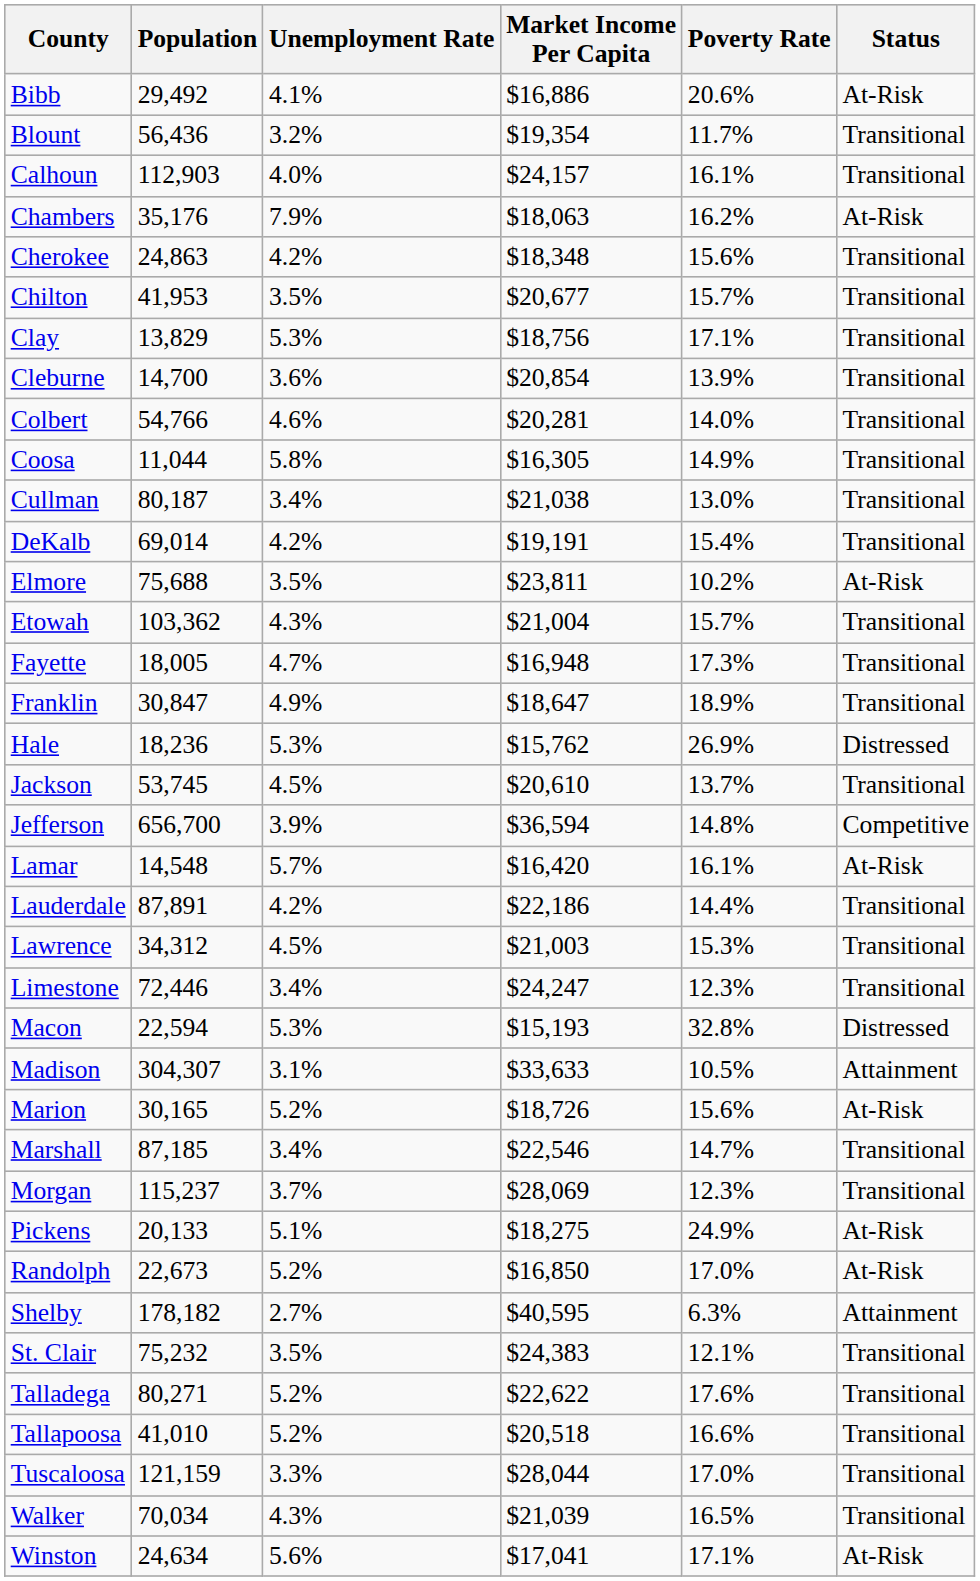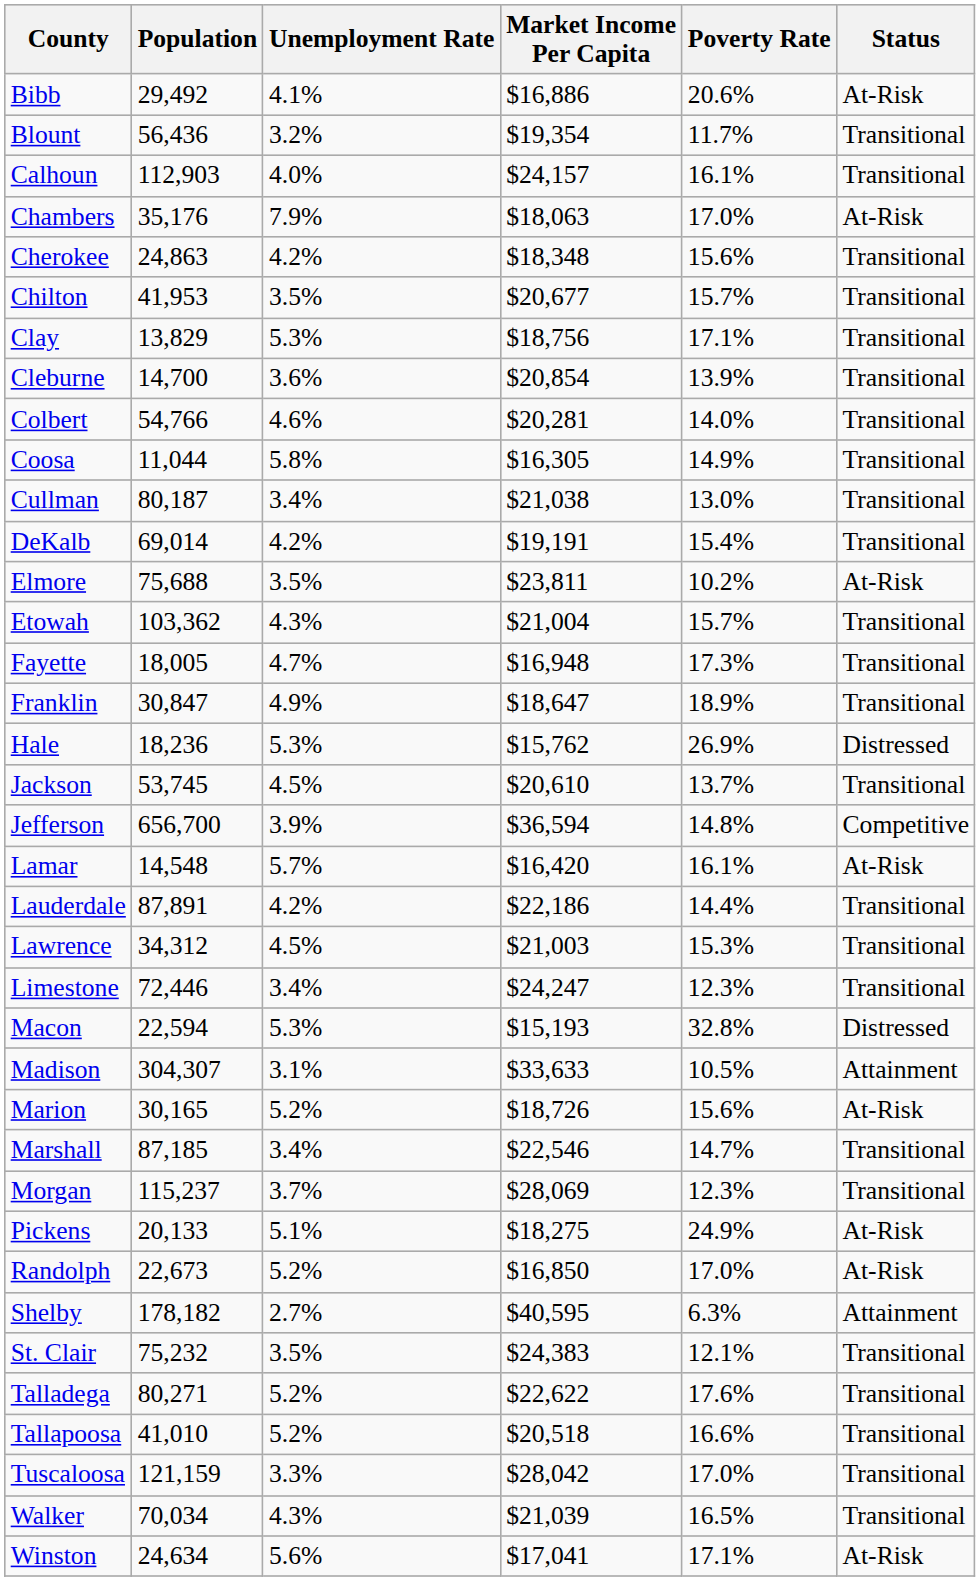 <table class="wikitable sortable">
 <tr>
 <th>County</th>
 <th>Population</th>
 <th>Unemployment Rate</th>
 <th>Market Income<br> Per Capita</th>
 <th>Poverty Rate</th>
 <th>Status</th>
 </tr>
 <tr>
 <td><a href='#'>Bibb</a></td>
 <td>29,492</td>
 <td>4.1%</td>
 <td>$16,886</td>
 <td>20.6%</td>
 <td>At-Risk</td>
 </tr>
 <tr>
 <td><a href='#'>Blount</a></td>
 <td>56,436</td>
 <td>3.2%</td>
 <td>$19,354</td>
 <td>11.7%</td>
 <td>Transitional</td>
 </tr>
 <tr>
 <td><a href='#'>Calhoun</a></td>
 <td>112,903</td>
 <td>4.0%</td>
 <td>$24,157</td>
 <td>16.1%</td>
 <td>Transitional</td>
 </tr>
 <tr>
 <td><a href='#'>Chambers</a></td>
 <td>35,176</td>
 <td>7.9%</td>
 <td>$18,063</td>
-<td>16.2%</td>
+<td>17.0%</td>
 <td>At-Risk</td>
 </tr>
 <tr>
 <td><a href='#'>Cherokee</a></td>
 <td>24,863</td>
 <td>4.2%</td>
 <td>$18,348</td>
 <td>15.6%</td>
 <td>Transitional</td>
 </tr>
 <tr>
 <td><a href='#'>Chilton</a></td>
 <td>41,953</td>
 <td>3.5%</td>
 <td>$20,677</td>
 <td>15.7%</td>
 <td>Transitional</td>
 </tr>
 <tr>
 <td><a href='#'>Clay</a></td>
 <td>13,829</td>
 <td>5.3%</td>
 <td>$18,756</td>
 <td>17.1%</td>
 <td>Transitional</td>
 </tr>
 <tr>
 <td><a href='#'>Cleburne</a></td>
 <td>14,700</td>
 <td>3.6%</td>
 <td>$20,854</td>
 <td>13.9%</td>
 <td>Transitional</td>
 </tr>
 <tr>
 <td><a href='#'>Colbert</a></td>
 <td>54,766</td>
 <td>4.6%</td>
 <td>$20,281</td>
 <td>14.0%</td>
 <td>Transitional</td>
 </tr>
 <tr>
 <td><a href='#'>Coosa</a></td>
 <td>11,044</td>
 <td>5.8%</td>
 <td>$16,305</td>
 <td>14.9%</td>
 <td>Transitional</td>
 </tr>
 <tr>
 <td><a href='#'>Cullman</a></td>
 <td>80,187</td>
 <td>3.4%</td>
 <td>$21,038</td>
 <td>13.0%</td>
 <td>Transitional</td>
 </tr>
 <tr>
 <td><a href='#'>DeKalb</a></td>
 <td>69,014</td>
 <td>4.2%</td>
 <td>$19,191</td>
 <td>15.4%</td>
 <td>Transitional</td>
 </tr>
 <tr>
 <td><a href='#'>Elmore</a></td>
 <td>75,688</td>
 <td>3.5%</td>
 <td>$23,811</td>
 <td>10.2%</td>
 <td>At-Risk</td>
 </tr>
 <tr>
 <td><a href='#'>Etowah</a></td>
 <td>103,362</td>
 <td>4.3%</td>
 <td>$21,004</td>
 <td>15.7%</td>
 <td>Transitional</td>
 </tr>
 <tr>
 <td><a href='#'>Fayette</a></td>
 <td>18,005</td>
 <td>4.7%</td>
 <td>$16,948</td>
 <td>17.3%</td>
 <td>Transitional</td>
 </tr>
 <tr>
 <td><a href='#'>Franklin</a></td>
 <td>30,847</td>
 <td>4.9%</td>
 <td>$18,647</td>
 <td>18.9%</td>
 <td>Transitional</td>
 </tr>
 <tr>
 <td><a href='#'>Hale</a></td>
 <td>18,236</td>
 <td>5.3%</td>
 <td>$15,762</td>
 <td>26.9%</td>
 <td>Distressed</td>
 </tr>
 <tr>
 <td><a href='#'>Jackson</a></td>
 <td>53,745</td>
 <td>4.5%</td>
 <td>$20,610</td>
 <td>13.7%</td>
 <td>Transitional</td>
 </tr>
 <tr>
 <td><a href='#'>Jefferson</a></td>
 <td>656,700</td>
 <td>3.9%</td>
 <td>$36,594</td>
 <td>14.8%</td>
 <td>Competitive</td>
 </tr>
 <tr>
 <td><a href='#'>Lamar</a></td>
 <td>14,548</td>
 <td>5.7%</td>
 <td>$16,420</td>
 <td>16.1%</td>
 <td>At-Risk</td>
 </tr>
 <tr>
 <td><a href='#'>Lauderdale</a></td>
 <td>87,891</td>
 <td>4.2%</td>
 <td>$22,186</td>
 <td>14.4%</td>
 <td>Transitional</td>
 </tr>
 <tr>
 <td><a href='#'>Lawrence</a></td>
 <td>34,312</td>
 <td>4.5%</td>
 <td>$21,003</td>
 <td>15.3%</td>
 <td>Transitional</td>
 </tr>
 <tr>
 <td><a href='#'>Limestone</a></td>
 <td>72,446</td>
 <td>3.4%</td>
 <td>$24,247</td>
 <td>12.3%</td>
 <td>Transitional</td>
 </tr>
 <tr>
 <td><a href='#'>Macon</a></td>
 <td>22,594</td>
 <td>5.3%</td>
 <td>$15,193</td>
 <td>32.8%</td>
 <td>Distressed</td>
 </tr>
 <tr>
 <td><a href='#'>Madison</a></td>
 <td>304,307</td>
 <td>3.1%</td>
 <td>$33,633</td>
 <td>10.5%</td>
 <td>Attainment</td>
 </tr>
 <tr>
 <td><a href='#'>Marion</a></td>
 <td>30,165</td>
 <td>5.2%</td>
 <td>$18,726</td>
 <td>15.6%</td>
 <td>At-Risk</td>
 </tr>
 <tr>
 <td><a href='#'>Marshall</a></td>
 <td>87,185</td>
 <td>3.4%</td>
 <td>$22,546</td>
 <td>14.7%</td>
 <td>Transitional</td>
 </tr>
 <tr>
 <td><a href='#'>Morgan</a></td>
 <td>115,237</td>
 <td>3.7%</td>
 <td>$28,069</td>
 <td>12.3%</td>
 <td>Transitional</td>
 </tr>
 <tr>
 <td><a href='#'>Pickens</a></td>
 <td>20,133</td>
 <td>5.1%</td>
 <td>$18,275</td>
 <td>24.9%</td>
 <td>At-Risk</td>
 </tr>
 <tr>
 <td><a href='#'>Randolph</a></td>
 <td>22,673</td>
 <td>5.2%</td>
 <td>$16,850</td>
 <td>17.0%</td>
 <td>At-Risk</td>
 </tr>
 <tr>
 <td><a href='#'>Shelby</a></td>
 <td>178,182</td>
 <td>2.7%</td>
 <td>$40,595</td>
 <td>6.3%</td>
 <td>Attainment</td>
 </tr>
 <tr>
 <td><a href='#'>St. Clair</a></td>
 <td>75,232</td>
 <td>3.5%</td>
 <td>$24,383</td>
 <td>12.1%</td>
 <td>Transitional</td>
 </tr>
 <tr>
 <td><a href='#'>Talladega</a></td>
 <td>80,271</td>
 <td>5.2%</td>
 <td>$22,622</td>
 <td>17.6%</td>
 <td>Transitional</td>
 </tr>
 <tr>
 <td><a href='#'>Tallapoosa</a></td>
 <td>41,010</td>
 <td>5.2%</td>
 <td>$20,518</td>
 <td>16.6%</td>
 <td>Transitional</td>
 </tr>
 <tr>
 <td><a href='#'>Tuscaloosa</a></td>
 <td>121,159</td>
 <td>3.3%</td>
-<td>$28,044</td>
+<td>$28,042</td>
 <td>17.0%</td>
 <td>Transitional</td>
 </tr>
 <tr>
 <td><a href='#'>Walker</a></td>
 <td>70,034</td>
 <td>4.3%</td>
 <td>$21,039</td>
 <td>16.5%</td>
 <td>Transitional</td>
 </tr>
 <tr>
 <td><a href='#'>Winston</a></td>
 <td>24,634</td>
 <td>5.6%</td>
 <td>$17,041</td>
 <td>17.1%</td>
 <td>At-Risk</td>
 </tr>
 </table>
